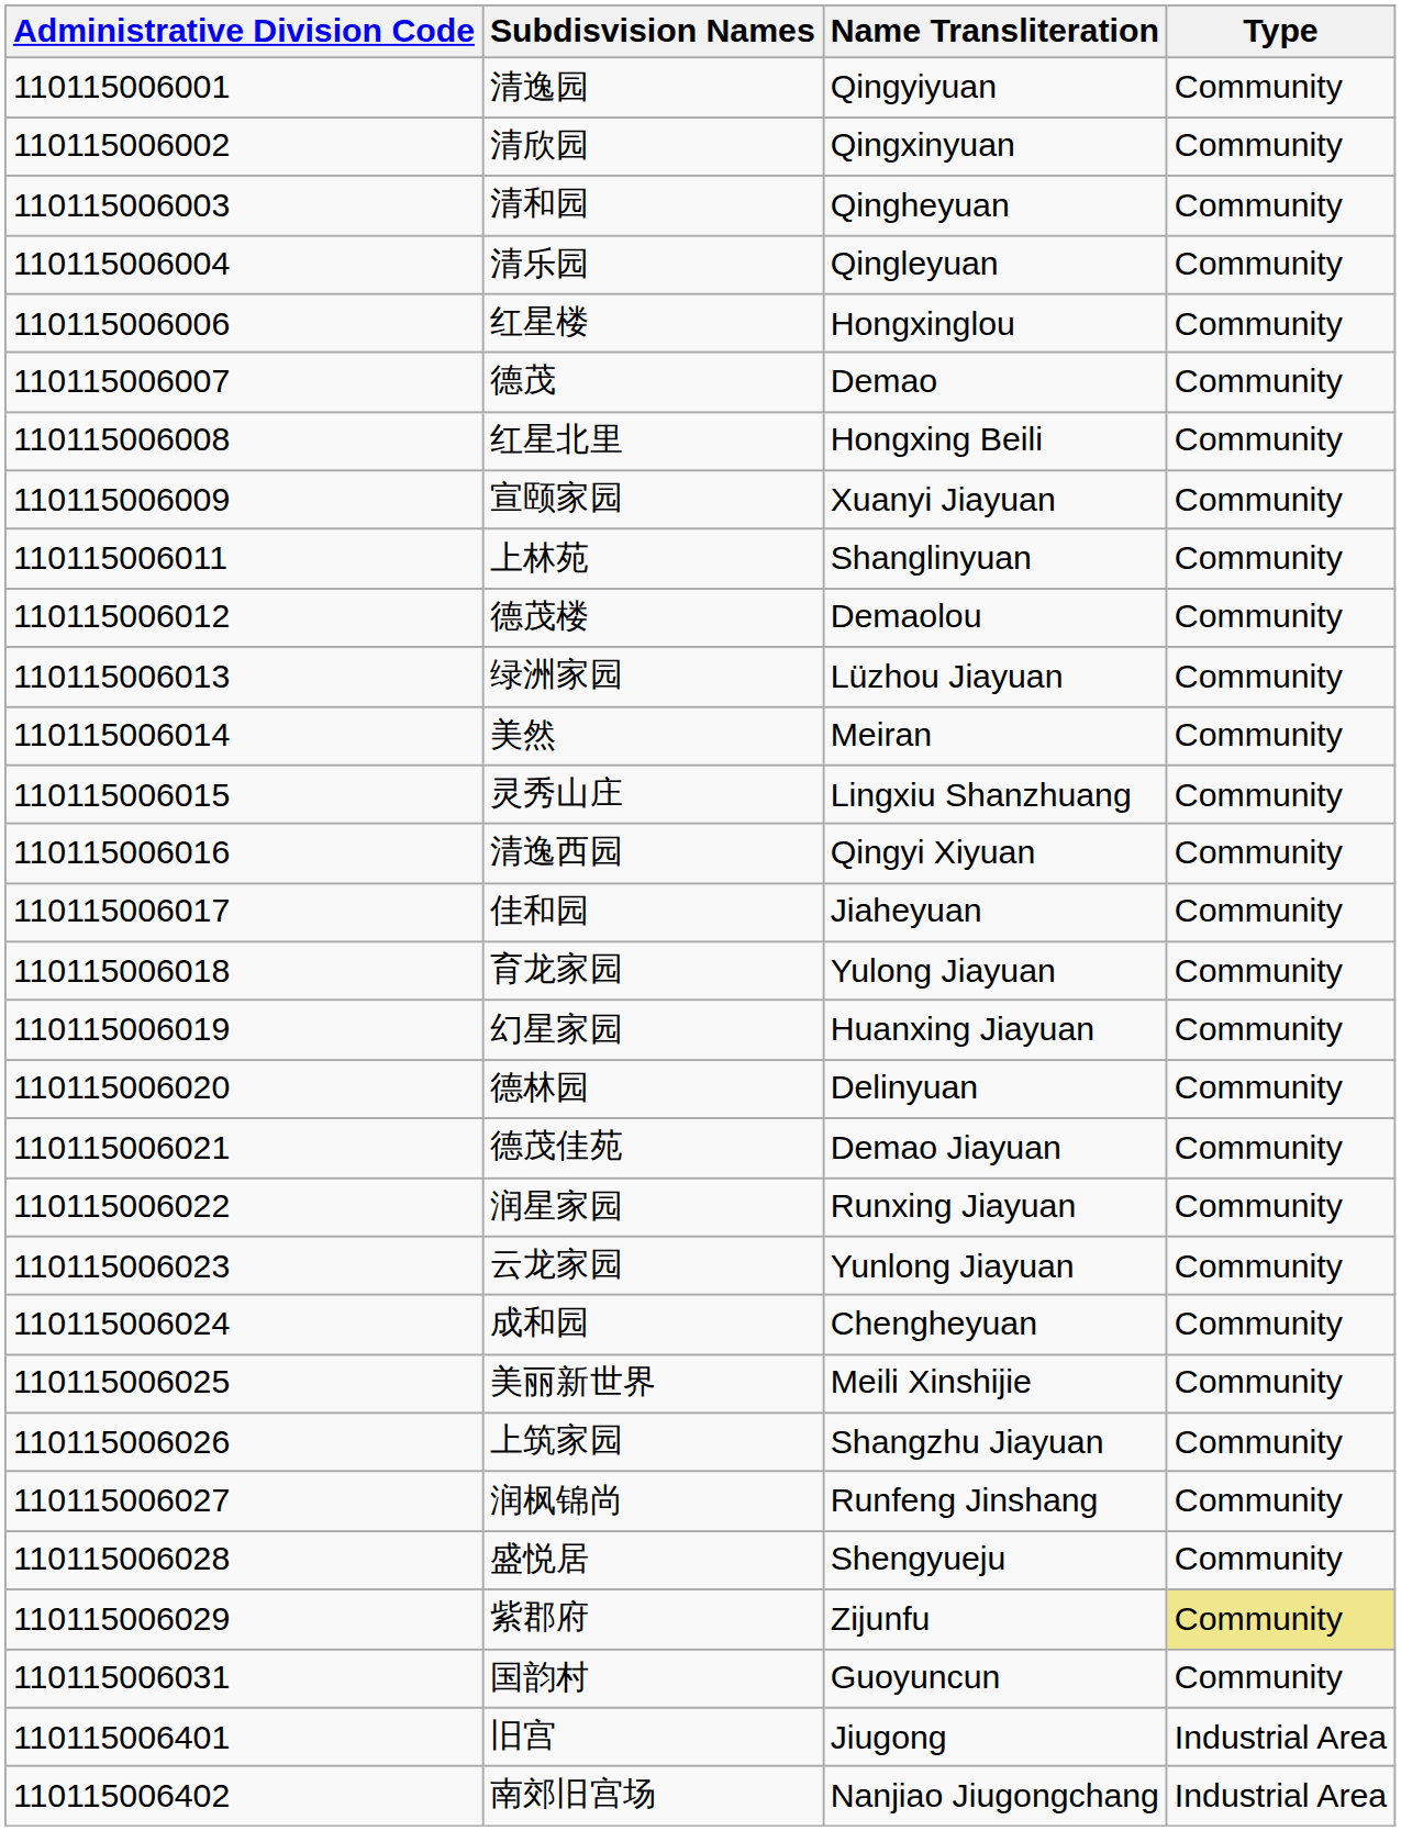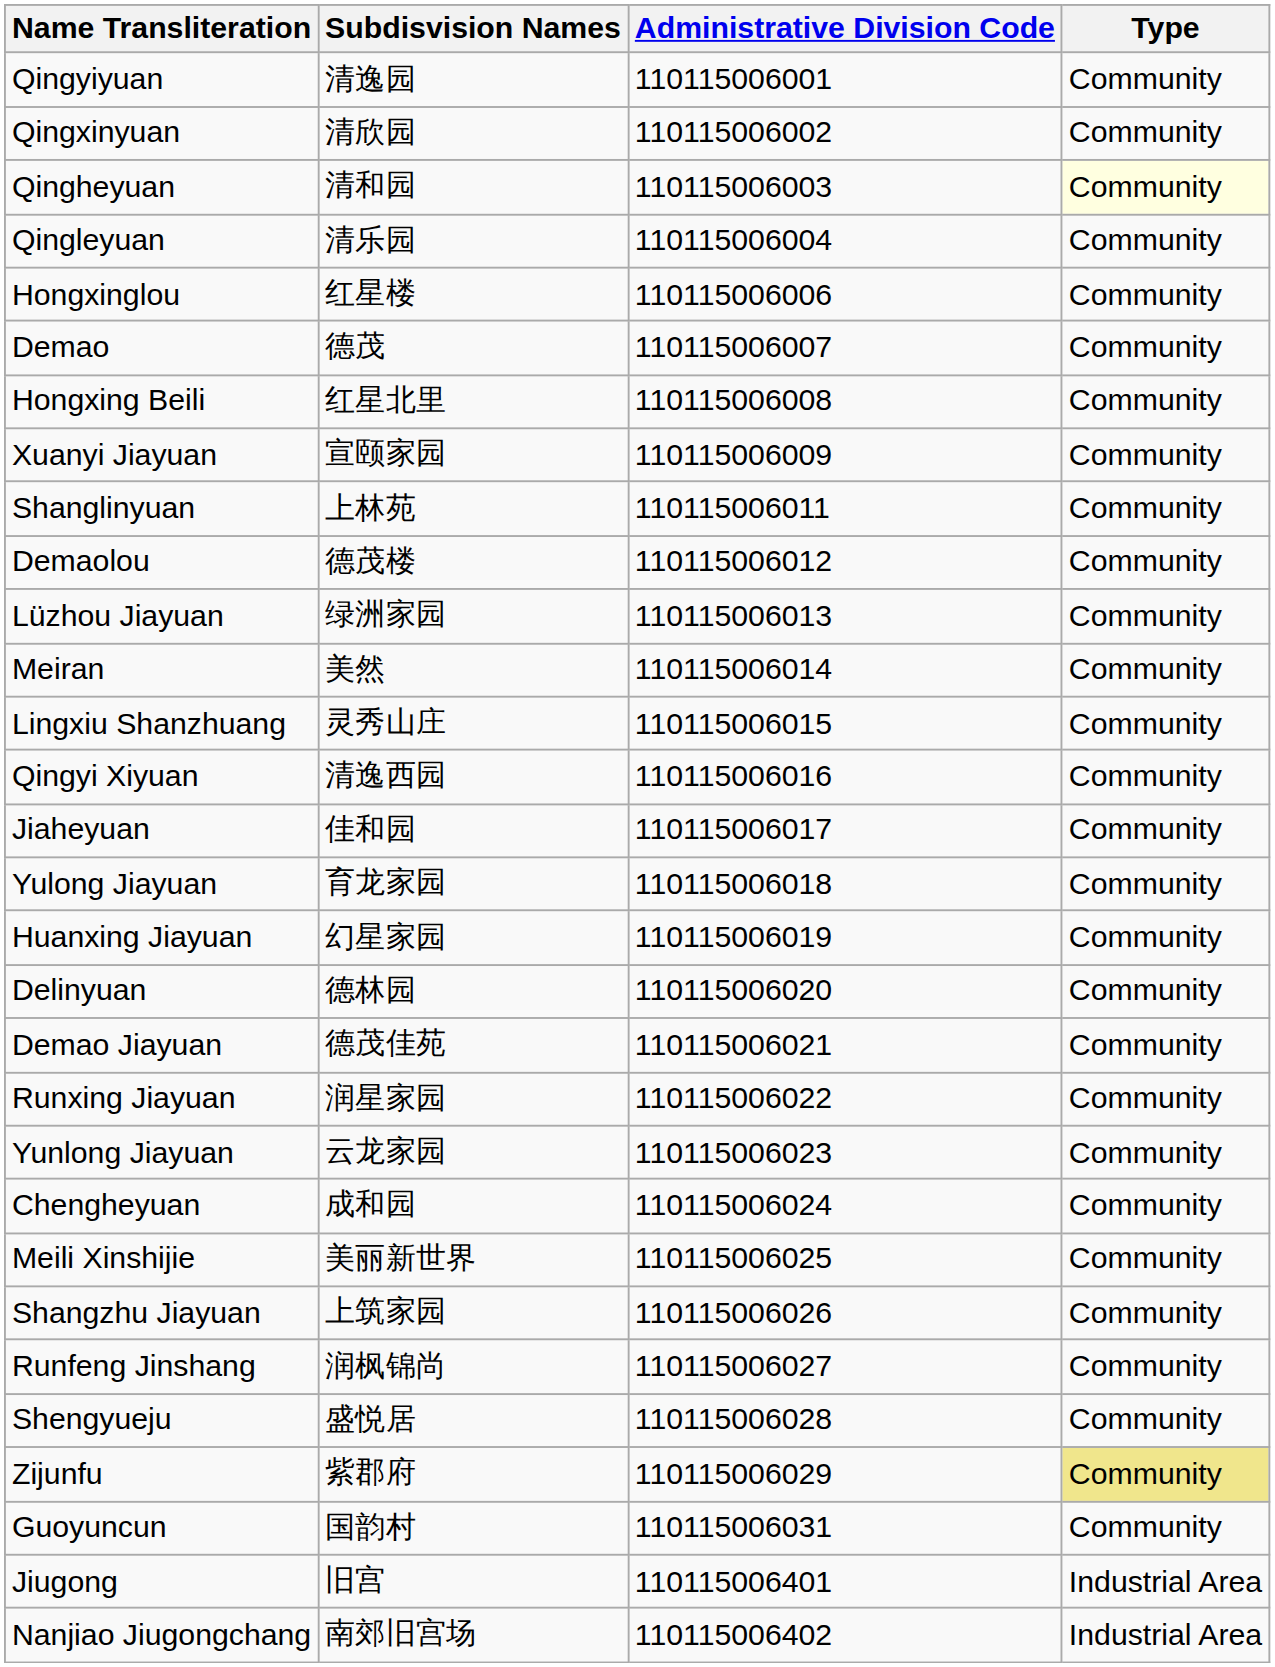 <table class="wikitable sortable">
 <tr>
+<th>Name Transliteration</th>
+<th>Subdisvision Names</th>
 <th><a href='#'>Administrative Division Code</a></th>
-<th>Subdisvision Names</th>
-<th>Name Transliteration</th>
 <th>Type</th>
 </tr>
 <tr>
+<td>Qingyiyuan</td>
+<td>清逸园</td>
 <td>110115006001</td>
-<td>清逸园</td>
-<td>Qingyiyuan</td>
 <td>Community</td>
 </tr>
 <tr>
+<td>Qingxinyuan</td>
+<td>清欣园</td>
 <td>110115006002</td>
-<td>清欣园</td>
-<td>Qingxinyuan</td>
 <td>Community</td>
 </tr>
 <tr>
+<td>Qingheyuan</td>
+<td>清和园</td>
 <td>110115006003</td>
-<td>清和园</td>
-<td>Qingheyuan</td>
+<td style="background: lightyellow;">Community</td>
+</tr>
+<tr>
+<td>Qingleyuan</td>
+<td>清乐园</td>
+<td>110115006004</td>
 <td>Community</td>
 </tr>
 <tr>
-<td>110115006004</td>
-<td>清乐园</td>
-<td>Qingleyuan</td>
+<td>Hongxinglou</td>
+<td>红星楼</td>
+<td>110115006006</td>
 <td>Community</td>
 </tr>
 <tr>
-<td>110115006006</td>
-<td>红星楼</td>
-<td>Hongxinglou</td>
+<td>Demao</td>
+<td>德茂</td>
+<td>110115006007</td>
 <td>Community</td>
 </tr>
 <tr>
-<td>110115006007</td>
-<td>德茂</td>
-<td>Demao</td>
+<td>Hongxing Beili</td>
+<td>红星北里</td>
+<td>110115006008</td>
 <td>Community</td>
 </tr>
 <tr>
-<td>110115006008</td>
-<td>红星北里</td>
-<td>Hongxing Beili</td>
+<td>Xuanyi Jiayuan</td>
+<td>宣颐家园</td>
+<td>110115006009</td>
 <td>Community</td>
 </tr>
 <tr>
-<td>110115006009</td>
-<td>宣颐家园</td>
-<td>Xuanyi Jiayuan</td>
+<td>Shanglinyuan</td>
+<td>上林苑</td>
+<td>110115006011</td>
 <td>Community</td>
 </tr>
 <tr>
-<td>110115006011</td>
-<td>上林苑</td>
-<td>Shanglinyuan</td>
+<td>Demaolou</td>
+<td>德茂楼</td>
+<td>110115006012</td>
 <td>Community</td>
 </tr>
 <tr>
-<td>110115006012</td>
-<td>德茂楼</td>
-<td>Demaolou</td>
+<td>Lüzhou Jiayuan</td>
+<td>绿洲家园</td>
+<td>110115006013</td>
 <td>Community</td>
 </tr>
 <tr>
-<td>110115006013</td>
-<td>绿洲家园</td>
-<td>Lüzhou Jiayuan</td>
+<td>Meiran</td>
+<td>美然</td>
+<td>110115006014</td>
 <td>Community</td>
 </tr>
 <tr>
-<td>110115006014</td>
-<td>美然</td>
-<td>Meiran</td>
+<td>Lingxiu Shanzhuang</td>
+<td>灵秀山庄</td>
+<td>110115006015</td>
 <td>Community</td>
 </tr>
 <tr>
-<td>110115006015</td>
-<td>灵秀山庄</td>
-<td>Lingxiu Shanzhuang</td>
+<td>Qingyi Xiyuan</td>
+<td>清逸西园</td>
+<td>110115006016</td>
 <td>Community</td>
 </tr>
 <tr>
-<td>110115006016</td>
-<td>清逸西园</td>
-<td>Qingyi Xiyuan</td>
+<td>Jiaheyuan</td>
+<td>佳和园</td>
+<td>110115006017</td>
 <td>Community</td>
 </tr>
 <tr>
-<td>110115006017</td>
-<td>佳和园</td>
-<td>Jiaheyuan</td>
+<td>Yulong Jiayuan</td>
+<td>育龙家园</td>
+<td>110115006018</td>
 <td>Community</td>
 </tr>
 <tr>
-<td>110115006018</td>
-<td>育龙家园</td>
-<td>Yulong Jiayuan</td>
+<td>Huanxing Jiayuan</td>
+<td>幻星家园</td>
+<td>110115006019</td>
 <td>Community</td>
 </tr>
 <tr>
-<td>110115006019</td>
-<td>幻星家园</td>
-<td>Huanxing Jiayuan</td>
+<td>Delinyuan</td>
+<td>德林园</td>
+<td>110115006020</td>
 <td>Community</td>
 </tr>
 <tr>
-<td>110115006020</td>
-<td>德林园</td>
-<td>Delinyuan</td>
+<td>Demao Jiayuan</td>
+<td>德茂佳苑</td>
+<td>110115006021</td>
 <td>Community</td>
 </tr>
 <tr>
-<td>110115006021</td>
-<td>德茂佳苑</td>
-<td>Demao Jiayuan</td>
+<td>Runxing Jiayuan</td>
+<td>润星家园</td>
+<td>110115006022</td>
 <td>Community</td>
 </tr>
 <tr>
-<td>110115006022</td>
-<td>润星家园</td>
-<td>Runxing Jiayuan</td>
+<td>Yunlong Jiayuan</td>
+<td>云龙家园</td>
+<td>110115006023</td>
 <td>Community</td>
 </tr>
 <tr>
-<td>110115006023</td>
-<td>云龙家园</td>
-<td>Yunlong Jiayuan</td>
+<td>Chengheyuan</td>
+<td>成和园</td>
+<td>110115006024</td>
 <td>Community</td>
 </tr>
 <tr>
-<td>110115006024</td>
-<td>成和园</td>
-<td>Chengheyuan</td>
+<td>Meili Xinshijie</td>
+<td>美丽新世界</td>
+<td>110115006025</td>
 <td>Community</td>
 </tr>
 <tr>
-<td>110115006025</td>
-<td>美丽新世界</td>
-<td>Meili Xinshijie</td>
+<td>Shangzhu Jiayuan</td>
+<td>上筑家园</td>
+<td>110115006026</td>
 <td>Community</td>
 </tr>
 <tr>
-<td>110115006026</td>
-<td>上筑家园</td>
-<td>Shangzhu Jiayuan</td>
+<td>Runfeng Jinshang</td>
+<td>润枫锦尚</td>
+<td>110115006027</td>
 <td>Community</td>
 </tr>
 <tr>
-<td>110115006027</td>
-<td>润枫锦尚</td>
-<td>Runfeng Jinshang</td>
+<td>Shengyueju</td>
+<td>盛悦居</td>
+<td>110115006028</td>
 <td>Community</td>
 </tr>
 <tr>
-<td>110115006028</td>
-<td>盛悦居</td>
-<td>Shengyueju</td>
+<td>Zijunfu</td>
+<td>紫郡府</td>
+<td>110115006029</td>
+<td style="background: khaki;">Community</td>
+</tr>
+<tr>
+<td>Guoyuncun</td>
+<td>国韵村</td>
+<td>110115006031</td>
 <td>Community</td>
 </tr>
 <tr>
-<td>110115006029</td>
-<td>紫郡府</td>
-<td>Zijunfu</td>
-<td style="background: khaki;">Community</td>
-</tr>
-<tr>
-<td>110115006031</td>
-<td>国韵村</td>
-<td>Guoyuncun</td>
-<td>Community</td>
-</tr>
-<tr>
+<td>Jiugong</td>
+<td>旧宫</td>
 <td>110115006401</td>
-<td>旧宫</td>
-<td>Jiugong</td>
 <td>Industrial Area</td>
 </tr>
 <tr>
+<td>Nanjiao Jiugongchang</td>
+<td>南郊旧宫场</td>
 <td>110115006402</td>
-<td>南郊旧宫场</td>
-<td>Nanjiao Jiugongchang</td>
 <td>Industrial Area</td>
 </tr>
 </table>
